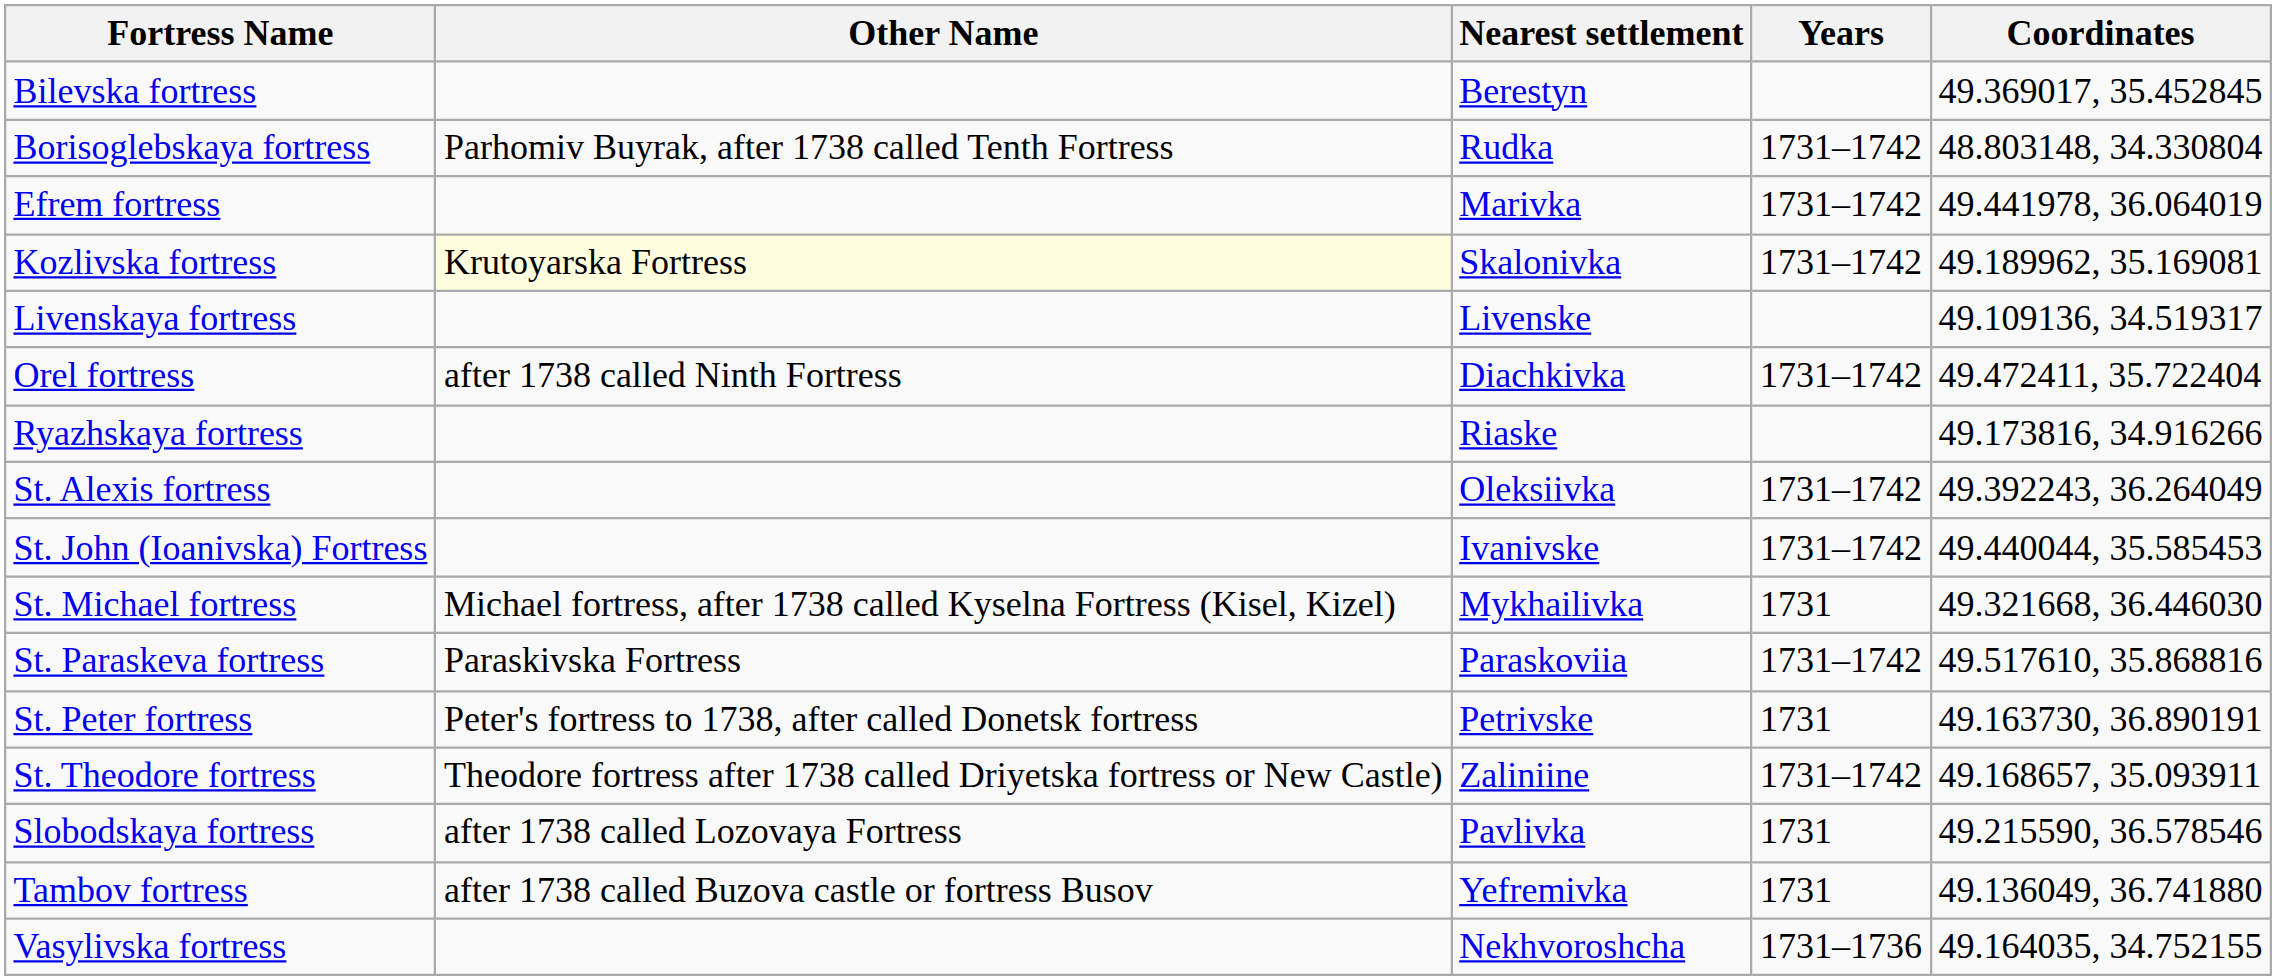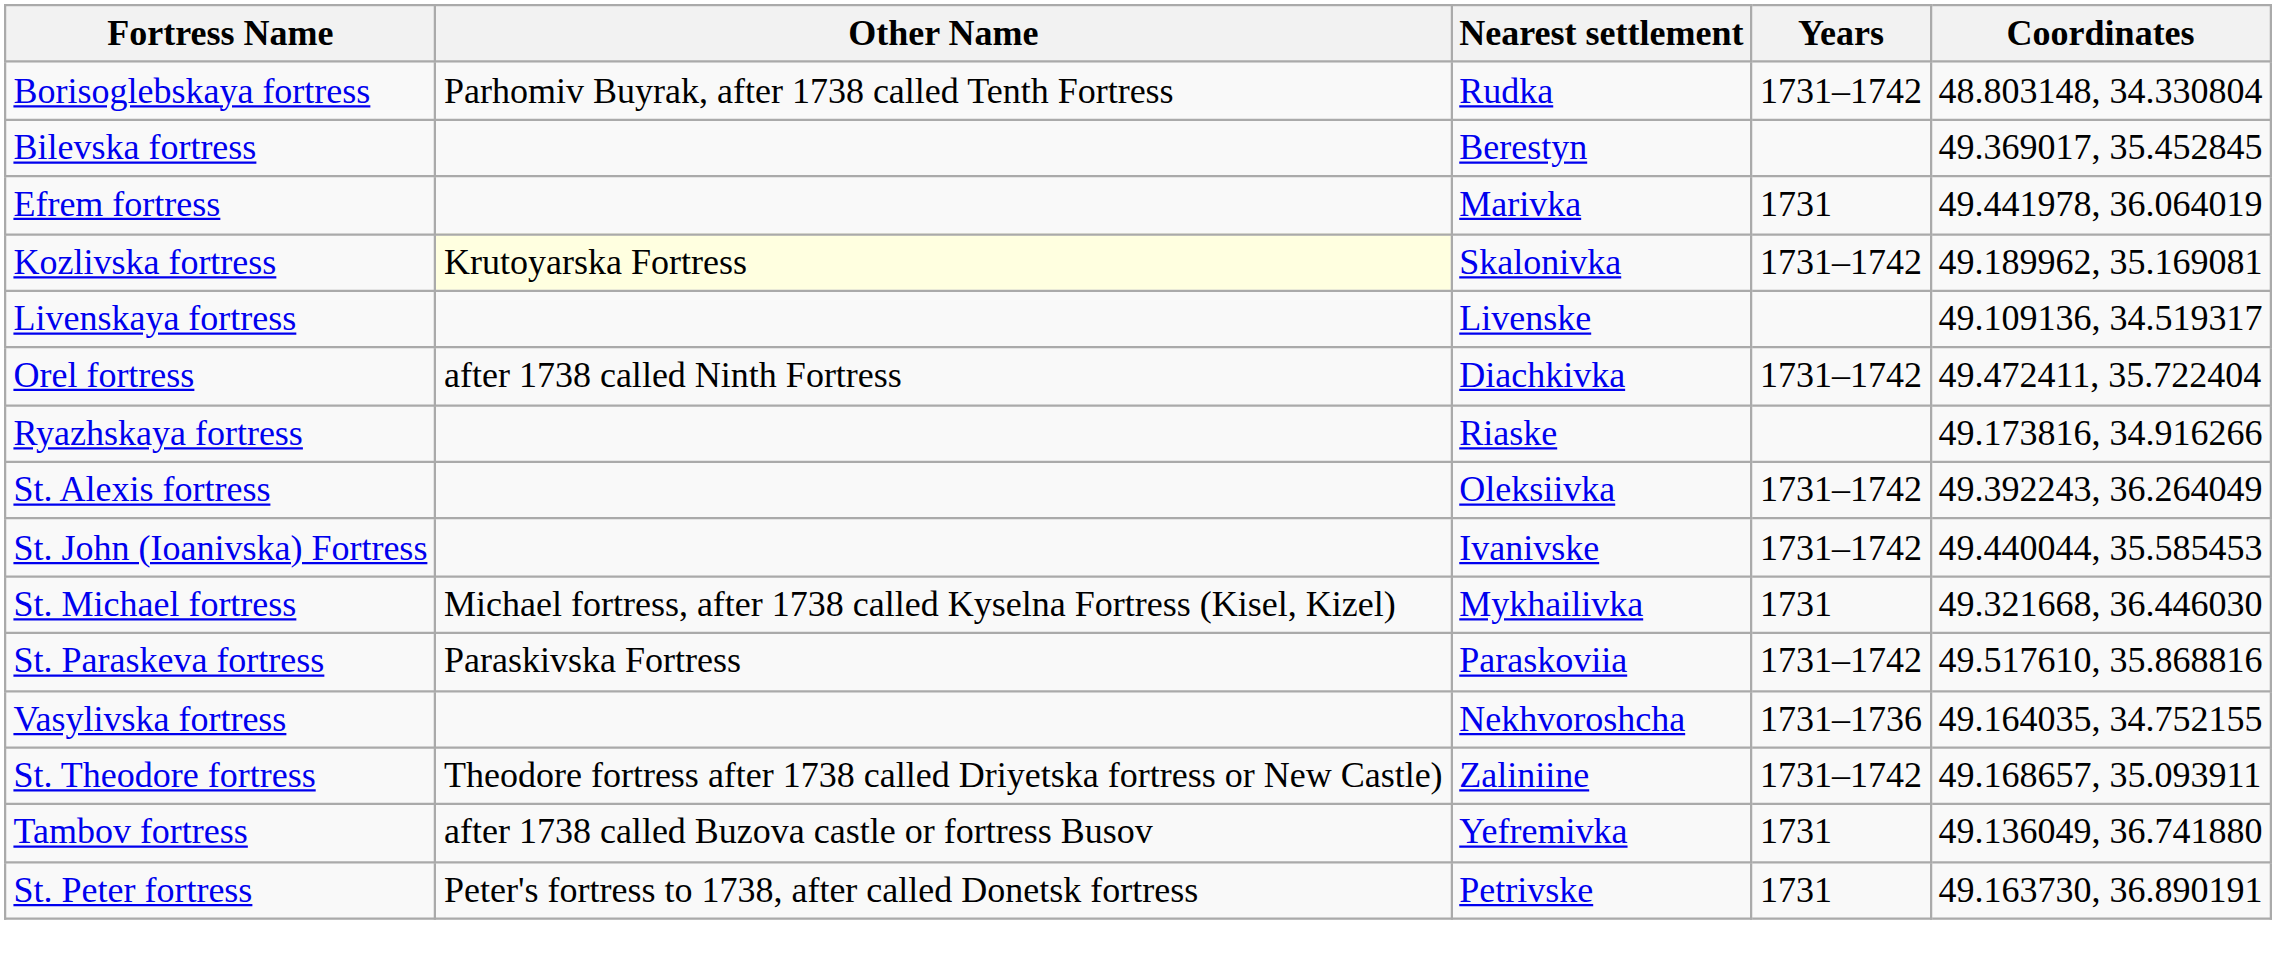 <table class="wikitable">
 <tr>
 <th>Fortress Name</th>
 <th>Other Name</th>
 <th>Nearest settlement</th>
 <th>Years</th>
 <th>Coordinates</th>
 </tr>
 <tr>
+<td><a href='#'>Borisoglebskaya fortress</a></td>
+<td>Parhomiv Buyrak, after 1738 called Tenth Fortress</td>
+<td><a href='#'>Rudka</a></td>
+<td>1731–1742</td>
+<td>48.803148, 34.330804</td>
+</tr>
+<tr>
 <td><a href='#'>Bilevska fortress</a></td>
 <td></td>
 <td><a href='#'>Berestyn</a></td>
 <td></td>
 <td>49.369017, 35.452845</td>
 </tr>
 <tr>
-<td><a href='#'>Borisoglebskaya fortress</a></td>
-<td>Parhomiv Buyrak, after 1738 called Tenth Fortress</td>
-<td><a href='#'>Rudka</a></td>
-<td>1731–1742</td>
-<td>48.803148, 34.330804</td>
-</tr>
-<tr>
 <td><a href='#'>Efrem fortress</a></td>
 <td></td>
 <td><a href='#'>Marivka</a></td>
-<td>1731–1742</td>
+<td>1731</td>
 <td>49.441978, 36.064019</td>
 </tr>
 <tr>
 <td><a href='#'>Kozlivska fortress</a></td>
 <td style="background: lightyellow;">Krutoyarska Fortress</td>
 <td><a href='#'>Skalonivka</a></td>
 <td>1731–1742</td>
 <td>49.189962, 35.169081</td>
 </tr>
 <tr>
 <td><a href='#'>Livenskaya fortress</a></td>
 <td></td>
 <td><a href='#'>Livenske</a></td>
 <td></td>
 <td>49.109136, 34.519317</td>
 </tr>
 <tr>
 <td><a href='#'>Orel fortress</a></td>
 <td>after 1738 called Ninth Fortress</td>
 <td><a href='#'>Diachkivka</a></td>
 <td>1731–1742</td>
 <td>49.472411, 35.722404</td>
 </tr>
 <tr>
 <td><a href='#'>Ryazhskaya fortress</a></td>
 <td></td>
 <td><a href='#'>Riaske</a></td>
 <td></td>
 <td>49.173816, 34.916266</td>
 </tr>
 <tr>
 <td><a href='#'>St. Alexis fortress</a></td>
 <td></td>
 <td><a href='#'>Oleksiivka</a></td>
 <td>1731–1742</td>
 <td>49.392243, 36.264049</td>
 </tr>
 <tr>
 <td><a href='#'>St. John (Ioanivska) Fortress</a></td>
 <td></td>
 <td><a href='#'>Ivanivske</a></td>
 <td>1731–1742</td>
 <td>49.440044, 35.585453</td>
 </tr>
 <tr>
 <td><a href='#'>St. Michael fortress</a></td>
 <td>Michael fortress, after 1738 called Kyselna Fortress (Kisel, Kizel)</td>
 <td><a href='#'>Mykhailivka</a></td>
 <td>1731</td>
 <td>49.321668, 36.446030</td>
 </tr>
 <tr>
 <td><a href='#'>St. Paraskeva fortress</a></td>
 <td>Paraskivska Fortress</td>
 <td><a href='#'>Paraskoviia</a></td>
 <td>1731–1742</td>
 <td>49.517610, 35.868816</td>
 </tr>
 <tr>
-<td><a href='#'>St. Peter fortress</a></td>
-<td>Peter's fortress to 1738, after called Donetsk fortress</td>
-<td><a href='#'>Petrivske</a></td>
-<td>1731</td>
-<td>49.163730, 36.890191</td>
+<td><a href='#'>Vasylivska fortress</a></td>
+<td></td>
+<td><a href='#'>Nekhvoroshcha</a></td>
+<td>1731–1736</td>
+<td>49.164035, 34.752155</td>
 </tr>
 <tr>
 <td><a href='#'>St. Theodore fortress</a></td>
 <td>Theodore fortress after 1738 called Driyetska fortress or New Castle)</td>
 <td><a href='#'>Zaliniine</a></td>
 <td>1731–1742</td>
 <td>49.168657, 35.093911</td>
 </tr>
 <tr>
-<td><a href='#'>Slobodskaya fortress</a></td>
-<td>after 1738 called Lozovaya Fortress</td>
-<td><a href='#'>Pavlivka</a></td>
-<td>1731</td>
-<td>49.215590, 36.578546</td>
-</tr>
-<tr>
 <td><a href='#'>Tambov fortress</a></td>
 <td>after 1738 called Buzova castle or fortress Busov</td>
 <td><a href='#'>Yefremivka</a></td>
 <td>1731</td>
 <td>49.136049, 36.741880</td>
 </tr>
 <tr>
-<td><a href='#'>Vasylivska fortress</a></td>
-<td></td>
-<td><a href='#'>Nekhvoroshcha</a></td>
-<td>1731–1736</td>
-<td>49.164035, 34.752155</td>
+<td><a href='#'>St. Peter fortress</a></td>
+<td>Peter's fortress to 1738, after called Donetsk fortress</td>
+<td><a href='#'>Petrivske</a></td>
+<td>1731</td>
+<td>49.163730, 36.890191</td>
 </tr>
 </table>
